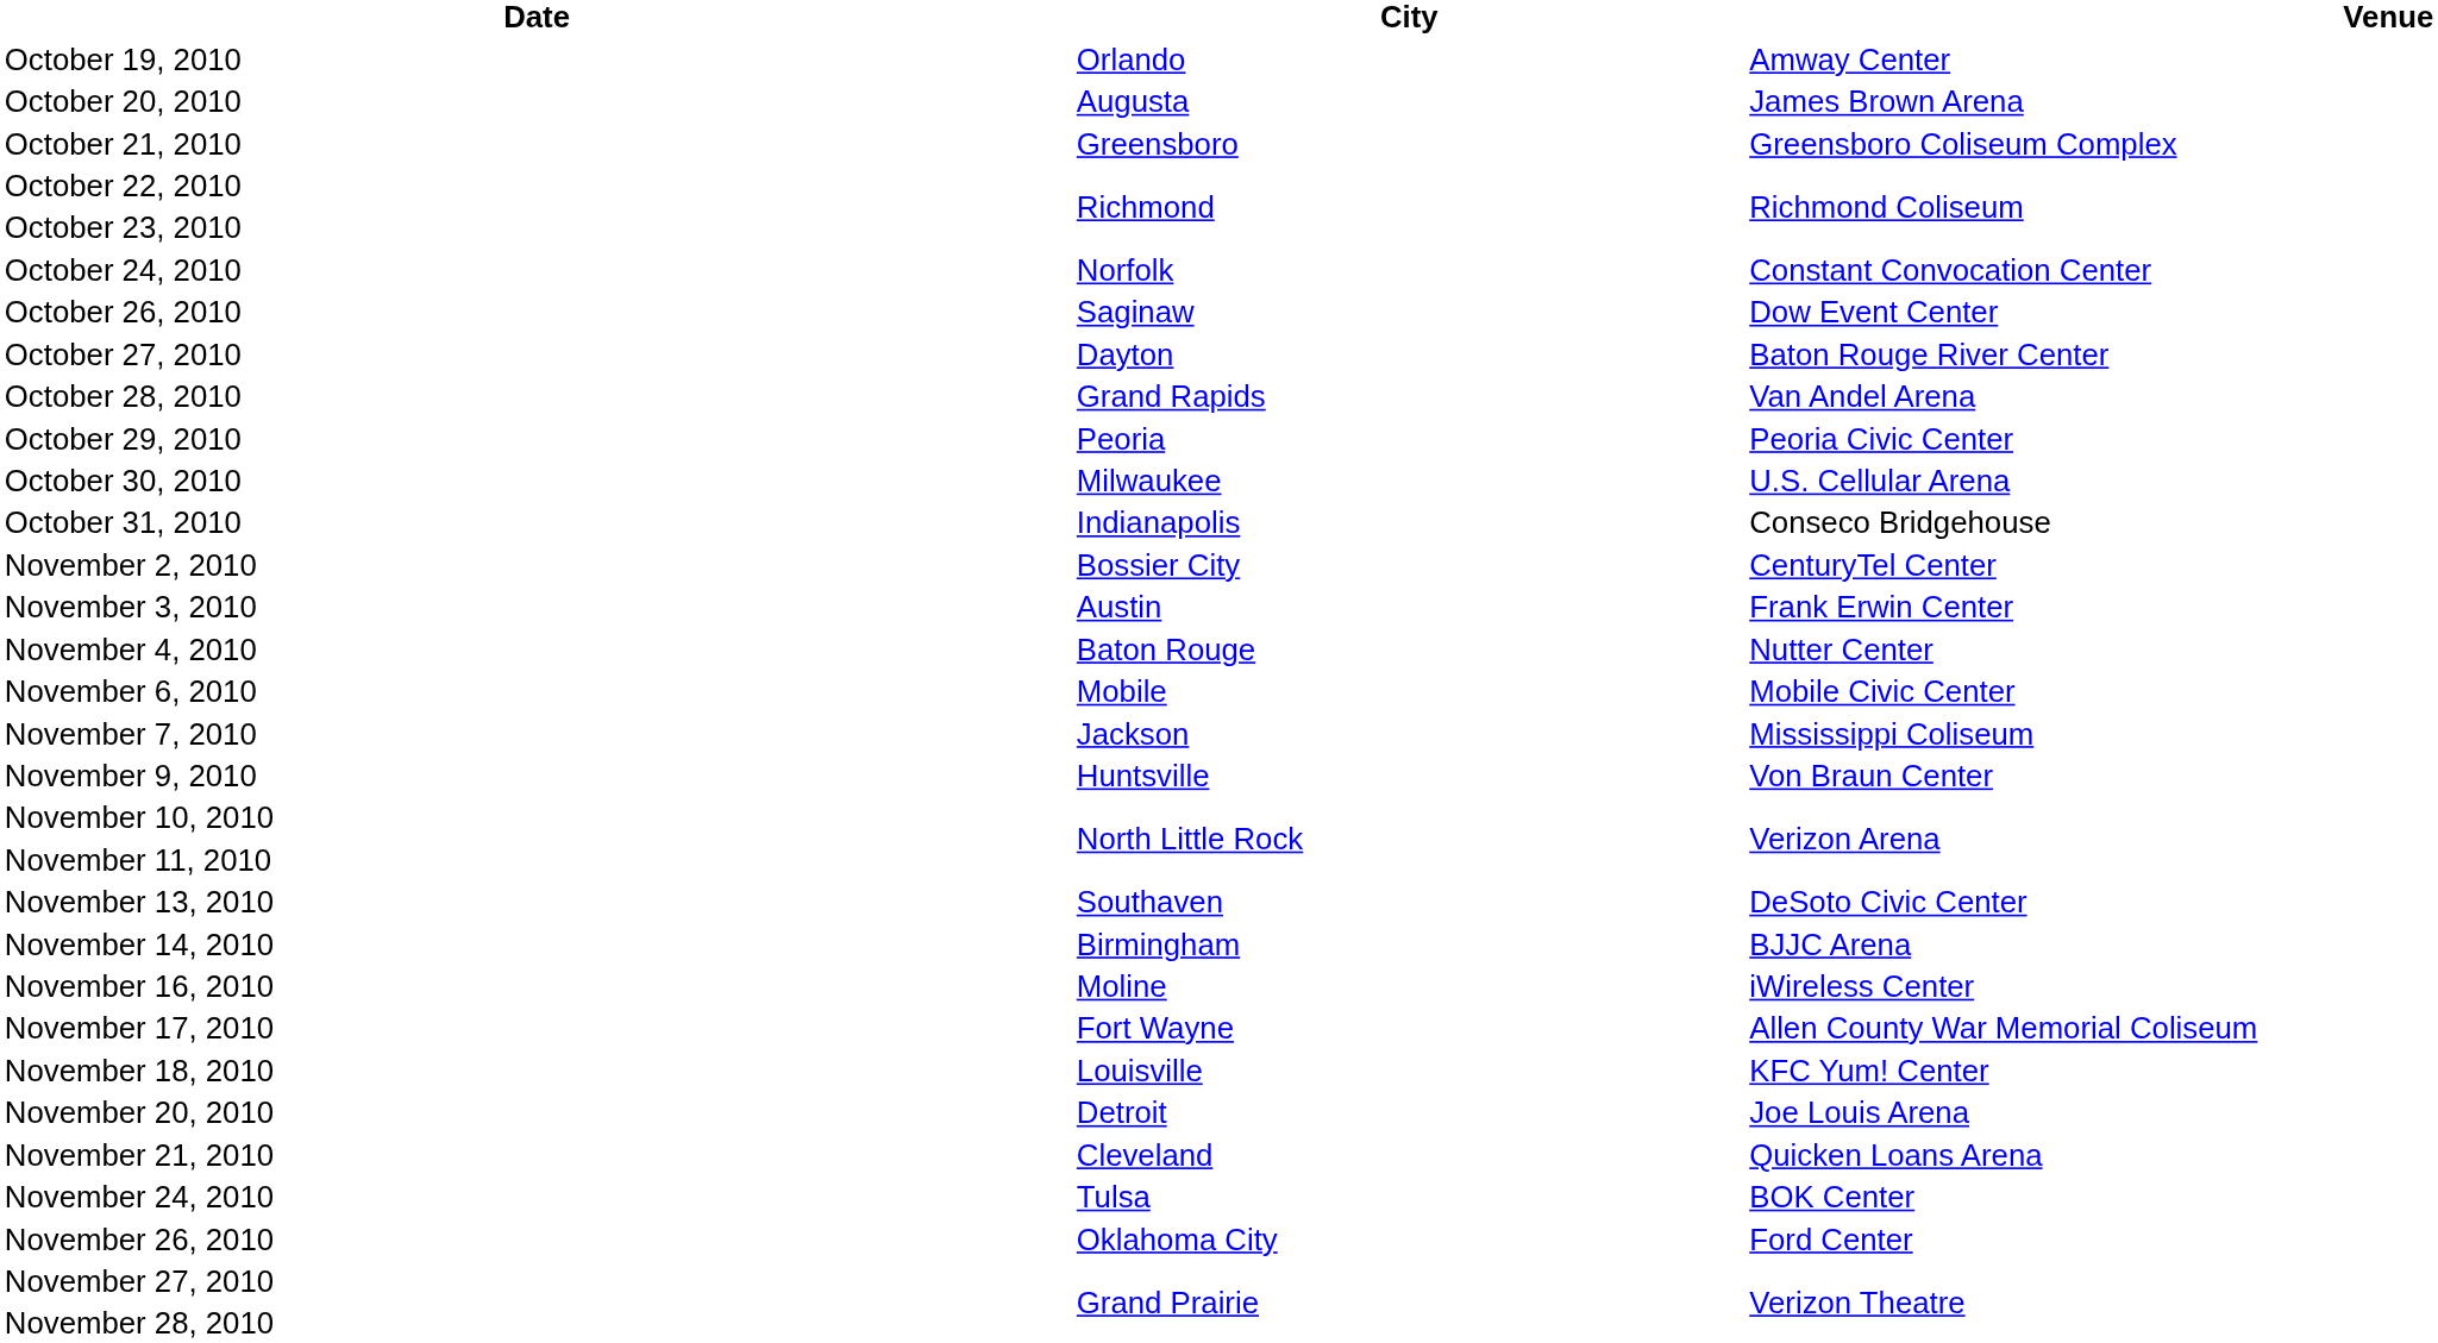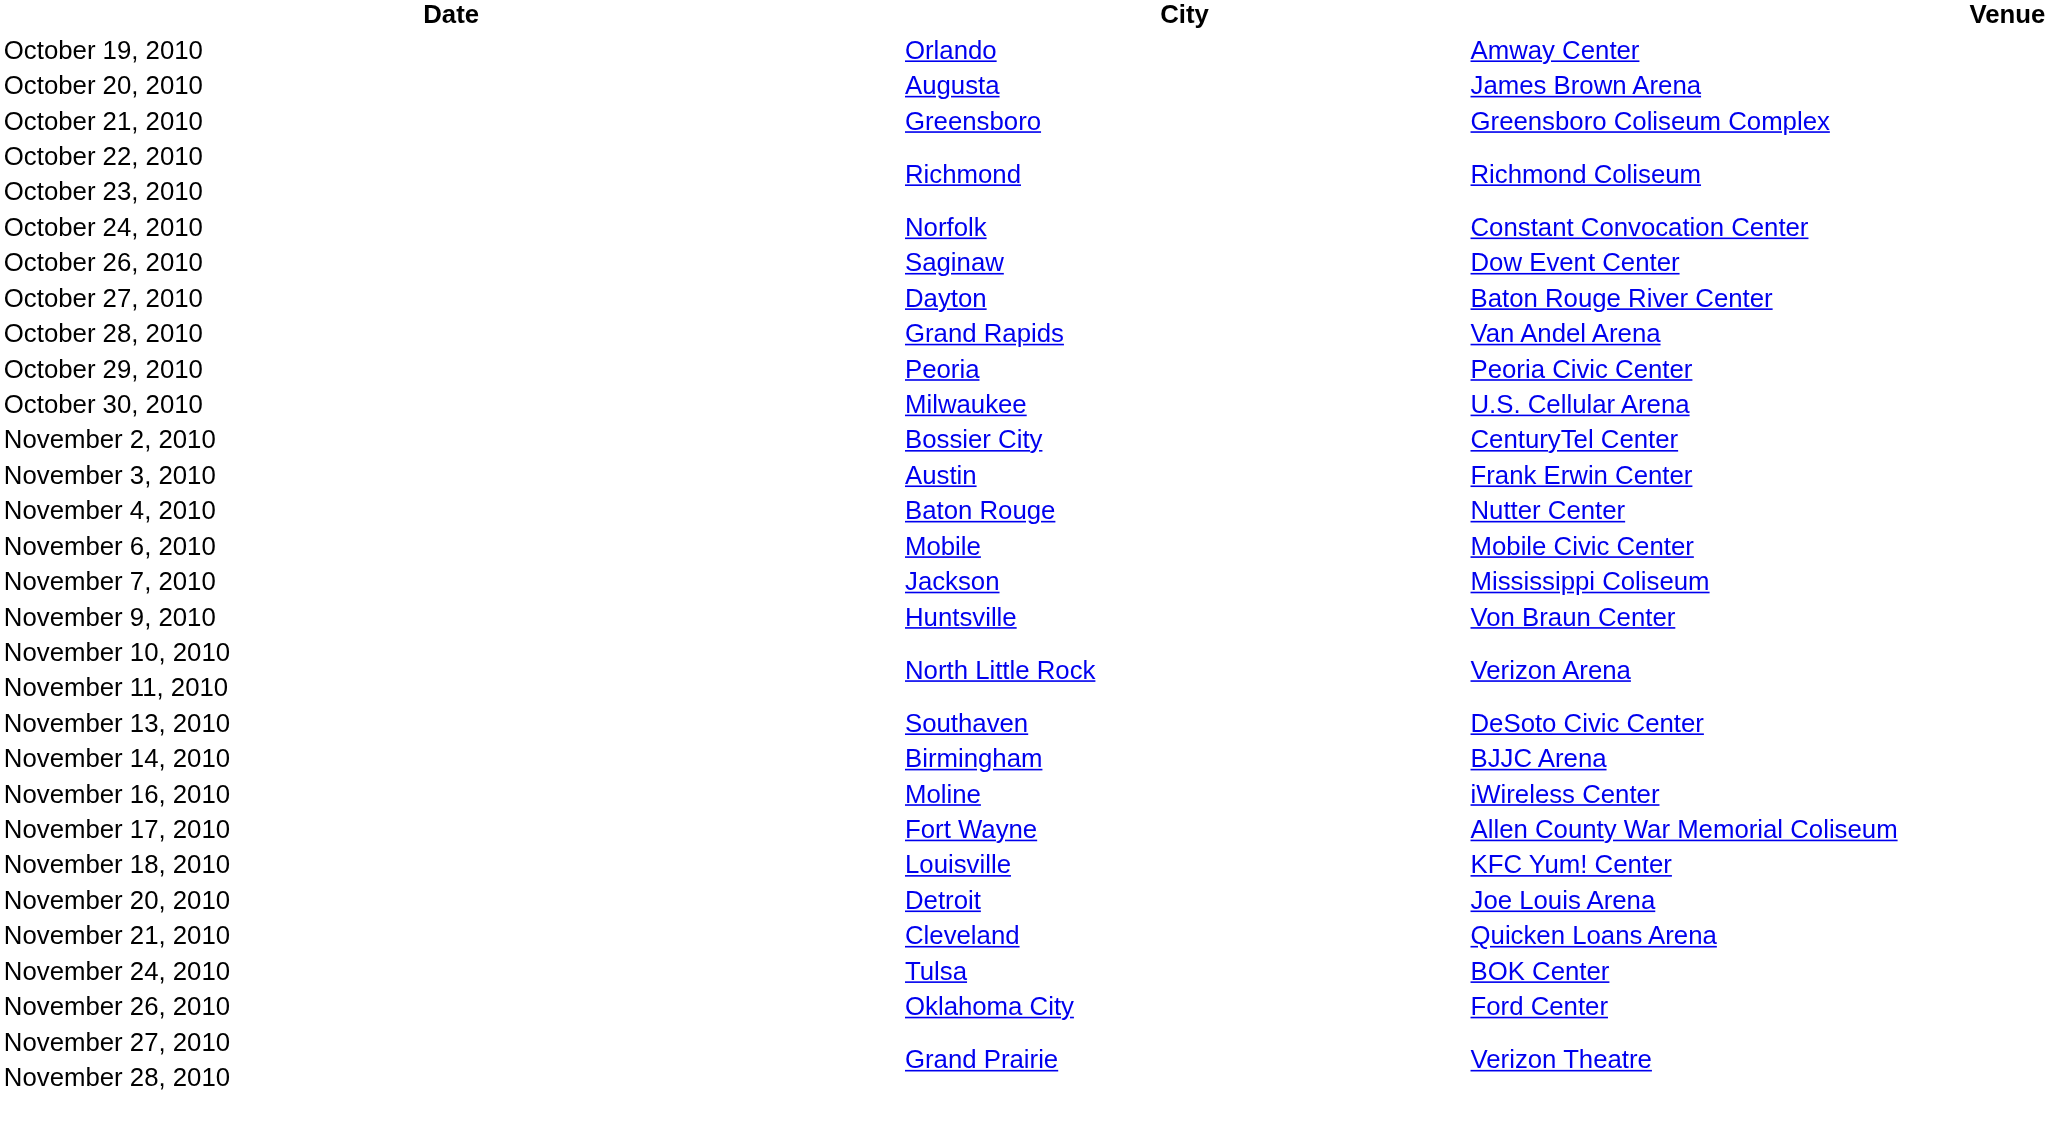 <table>
 <tr>
 <th scope="col" style="width:50em;">Date</th>
 <th scope="col" style="width:30em;">City</th>
 <th scope="col" style="width:60em;">Venue</th>
 </tr>
 <tr>
 <td>October 19, 2010</td>
 <td><a href='#'>Orlando</a></td>
 <td><a href='#'>Amway Center</a></td>
 </tr>
 <tr>
 <td>October 20, 2010</td>
 <td><a href='#'>Augusta</a></td>
 <td><a href='#'>James Brown Arena</a></td>
 </tr>
 <tr>
 <td>October 21, 2010</td>
 <td><a href='#'>Greensboro</a></td>
 <td><a href='#'>Greensboro Coliseum Complex</a></td>
 </tr>
 <tr>
 <td>October 22, 2010</td>
 <td rowspan="2"><a href='#'>Richmond</a></td>
 <td rowspan="2"><a href='#'>Richmond Coliseum</a></td>
 </tr>
 <tr>
 <td>October 23, 2010</td>
 </tr>
 <tr>
 <td>October 24, 2010</td>
 <td><a href='#'>Norfolk</a></td>
 <td><a href='#'>Constant Convocation Center</a></td>
 </tr>
 <tr>
 <td>October 26, 2010</td>
 <td><a href='#'>Saginaw</a></td>
 <td><a href='#'>Dow Event Center</a></td>
 </tr>
 <tr>
 <td>October 27, 2010</td>
 <td><a href='#'>Dayton</a></td>
 <td><a href='#'>Baton Rouge River Center</a></td>
 </tr>
 <tr>
 <td>October 28, 2010</td>
 <td><a href='#'>Grand Rapids</a></td>
 <td><a href='#'>Van Andel Arena</a></td>
 </tr>
 <tr>
 <td>October 29, 2010</td>
 <td><a href='#'>Peoria</a></td>
 <td><a href='#'>Peoria Civic Center</a></td>
 </tr>
 <tr>
 <td>October 30, 2010</td>
 <td><a href='#'>Milwaukee</a></td>
 <td><a href='#'>U.S. Cellular Arena</a></td>
-</tr>
-<tr>
-<td>October 31, 2010</td>
-<td><a href='#'>Indianapolis</a></td>
-<td>Conseco Bridgehouse</td>
 </tr>
 <tr>
 <td>November 2, 2010</td>
 <td><a href='#'>Bossier City</a></td>
 <td><a href='#'>CenturyTel Center</a></td>
 </tr>
 <tr>
 <td>November 3, 2010</td>
 <td><a href='#'>Austin</a></td>
 <td><a href='#'>Frank Erwin Center</a></td>
 </tr>
 <tr>
 <td>November 4, 2010</td>
 <td><a href='#'>Baton Rouge</a></td>
 <td><a href='#'>Nutter Center</a></td>
 </tr>
 <tr>
 <td>November 6, 2010</td>
 <td><a href='#'>Mobile</a></td>
 <td><a href='#'>Mobile Civic Center</a></td>
 </tr>
 <tr>
 <td>November 7, 2010</td>
 <td><a href='#'>Jackson</a></td>
 <td><a href='#'>Mississippi Coliseum</a></td>
 </tr>
 <tr>
 <td>November 9, 2010</td>
 <td><a href='#'>Huntsville</a></td>
 <td><a href='#'>Von Braun Center</a></td>
 </tr>
 <tr>
 <td>November 10, 2010</td>
 <td rowspan="2"><a href='#'>North Little Rock</a></td>
 <td rowspan="2"><a href='#'>Verizon Arena</a></td>
 </tr>
 <tr>
 <td>November 11, 2010</td>
 </tr>
 <tr>
 <td>November 13, 2010</td>
 <td><a href='#'>Southaven</a></td>
 <td><a href='#'>DeSoto Civic Center</a></td>
 </tr>
 <tr>
 <td>November 14, 2010</td>
 <td><a href='#'>Birmingham</a></td>
 <td><a href='#'>BJJC Arena</a></td>
 </tr>
 <tr>
 <td>November 16, 2010</td>
 <td><a href='#'>Moline</a></td>
 <td><a href='#'>iWireless Center</a></td>
 </tr>
 <tr>
 <td>November 17, 2010</td>
 <td><a href='#'>Fort Wayne</a></td>
 <td><a href='#'>Allen County War Memorial Coliseum</a></td>
 </tr>
 <tr>
 <td>November 18, 2010</td>
 <td><a href='#'>Louisville</a></td>
 <td><a href='#'>KFC Yum! Center</a></td>
 </tr>
 <tr>
 <td>November 20, 2010</td>
 <td><a href='#'>Detroit</a></td>
 <td><a href='#'>Joe Louis Arena</a></td>
 </tr>
 <tr>
 <td>November 21, 2010</td>
 <td><a href='#'>Cleveland</a></td>
 <td><a href='#'>Quicken Loans Arena</a></td>
 </tr>
 <tr>
 <td>November 24, 2010</td>
 <td><a href='#'>Tulsa</a></td>
 <td><a href='#'>BOK Center</a></td>
 </tr>
 <tr>
 <td>November 26, 2010</td>
 <td><a href='#'>Oklahoma City</a></td>
 <td><a href='#'>Ford Center</a></td>
 </tr>
 <tr>
 <td>November 27, 2010</td>
 <td rowspan="2"><a href='#'>Grand Prairie</a></td>
 <td rowspan="2"><a href='#'>Verizon Theatre</a></td>
 </tr>
 <tr>
 <td>November 28, 2010</td>
 </tr>
 </table>
